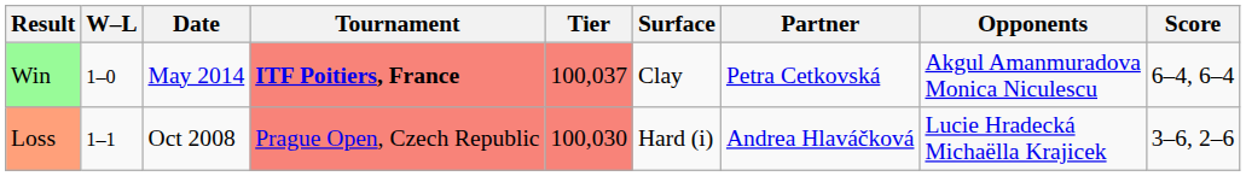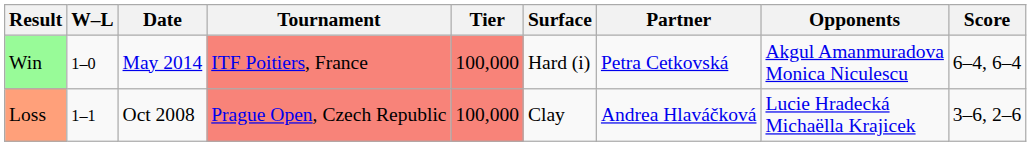 <table class="sortable wikitable">
 <tr>
 <th>Result</th>
 <th class=unsortable>W–L</th>
 <th>Date</th>
 <th>Tournament</th>
 <th>Tier</th>
 <th>Surface</th>
 <th>Partner</th>
 <th>Opponents</th>
 <th class=unsortable>Score</th>
 </tr>
 <tr>
 <td style=background:#98FB98>Win</td>
 <td><small>1–0</small></td>
 <td><a href='#'>May 2014</a></td>
-<td style=background:#f88379;><strong><a href='#'>ITF Poitiers</a>, France</strong></td>
-<td style=background:#f88379;>100,037</td>
-<td>Clay</td>
+<td style=background:#f88379;><a href='#'>ITF Poitiers</a>, France</td>
+<td style=background:#f88379;>100,000</td>
+<td>Hard (i)</td>
 <td> <a href='#'>Petra Cetkovská</a></td>
 <td> <a href='#'>Akgul Amanmuradova</a> <br>  <a href='#'>Monica Niculescu</a></td>
 <td>6–4, 6–4</td>
 </tr>
 <tr>
 <td style=background:#FFA07A>Loss</td>
 <td><small>1–1</small></td>
 <td>Oct 2008</td>
 <td style=background:#f88379;><a href='#'>Prague Open</a>, Czech Republic</td>
-<td style=background:#f88379;>100,030</td>
-<td>Hard (i)</td>
+<td style=background:#f88379;>100,000</td>
+<td>Clay</td>
 <td> <a href='#'>Andrea Hlaváčková</a></td>
 <td> <a href='#'>Lucie Hradecká</a> <br>  <a href='#'>Michaëlla Krajicek</a></td>
 <td>3–6, 2–6</td>
 </tr>
 </table>
